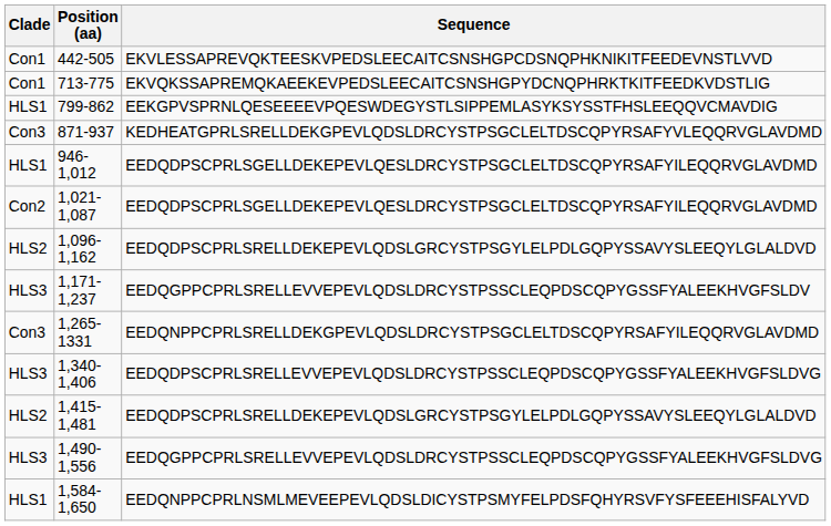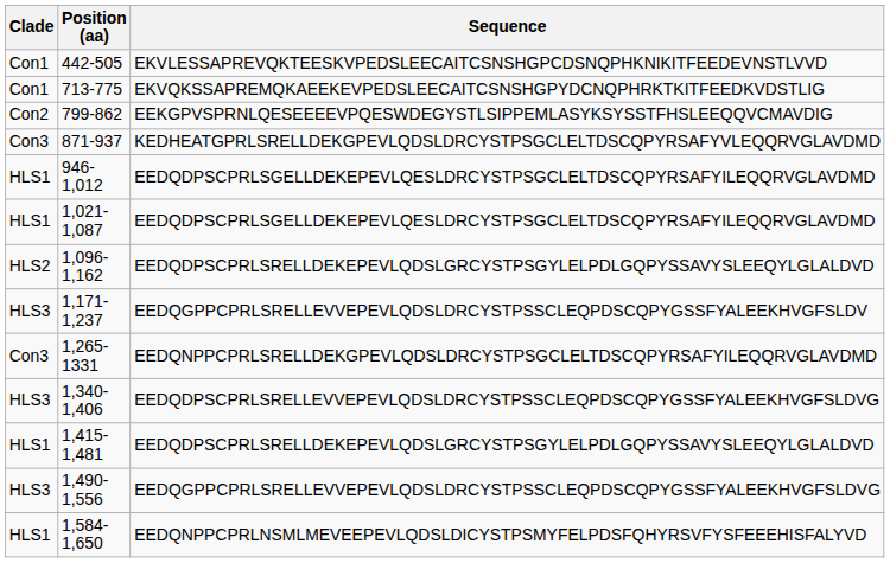 <table class="wikitable">
 <tr>
 <th>Clade</th>
 <th>Position (aa)</th>
 <th>Sequence</th>
 </tr>
 <tr>
 <td>Con1</td>
 <td>442-505</td>
 <td>EKVLESSAPREVQKTEESKVPEDSLEECAITCSNSHGPCDSNQPHKNIKITFEEDEVNSTLVVD</td>
 </tr>
 <tr>
 <td>Con1</td>
 <td>713-775</td>
 <td>EKVQKSSAPREMQKAEEKEVPEDSLEECAITCSNSHGPYDCNQPHRKTKITFEEDKVDSTLIG</td>
 </tr>
 <tr>
-<td>HLS1</td>
+<td>Con2</td>
 <td>799-862</td>
 <td>EEKGPVSPRNLQESEEEEVPQESWDEGYSTLSIPPEMLASYKSYSSTFHSLEEQQVCMAVDIG</td>
 </tr>
 <tr>
 <td>Con3</td>
 <td>871-937</td>
 <td>KEDHEATGPRLSRELLDEKGPEVLQDSLDRCYSTPSGCLELTDSCQPYRSAFYVLEQQRVGLAVDMD</td>
 </tr>
 <tr>
 <td>HLS1</td>
 <td>946-1,012</td>
 <td>EEDQDPSCPRLSGELLDEKEPEVLQESLDRCYSTPSGCLELTDSCQPYRSAFYILEQQRVGLAVDMD</td>
 </tr>
 <tr>
-<td>Con2</td>
+<td>HLS1</td>
 <td>1,021-1,087</td>
 <td>EEDQDPSCPRLSGELLDEKEPEVLQESLDRCYSTPSGCLELTDSCQPYRSAFYILEQQRVGLAVDMD</td>
 </tr>
 <tr>
 <td>HLS2</td>
 <td>1,096-1,162</td>
 <td>EEDQDPSCPRLSRELLDEKEPEVLQDSLGRCYSTPSGYLELPDLGQPYSSAVYSLEEQYLGLALDVD</td>
 </tr>
 <tr>
 <td>HLS3</td>
 <td>1,171-1,237</td>
 <td>EEDQGPPCPRLSRELLEVVEPEVLQDSLDRCYSTPSSCLEQPDSCQPYGSSFYALEEKHVGFSLDV</td>
 </tr>
 <tr>
 <td>Con3</td>
 <td>1,265-1331</td>
 <td>EEDQNPPCPRLSRELLDEKGPEVLQDSLDRCYSTPSGCLELTDSCQPYRSAFYILEQQRVGLAVDMD</td>
 </tr>
 <tr>
 <td>HLS3</td>
 <td>1,340-1,406</td>
 <td>EEDQDPSCPRLSRELLEVVEPEVLQDSLDRCYSTPSSCLEQPDSCQPYGSSFYALEEKHVGFSLDVG</td>
 </tr>
 <tr>
-<td>HLS2</td>
+<td>HLS1</td>
 <td>1,415-1,481</td>
 <td>EEDQDPSCPRLSRELLDEKEPEVLQDSLGRCYSTPSGYLELPDLGQPYSSAVYSLEEQYLGLALDVD</td>
 </tr>
 <tr>
 <td>HLS3</td>
 <td>1,490-1,556</td>
 <td>EEDQGPPCPRLSRELLEVVEPEVLQDSLDRCYSTPSSCLEQPDSCQPYGSSFYALEEKHVGFSLDVG</td>
 </tr>
 <tr>
 <td>HLS1</td>
 <td>1,584-1,650</td>
 <td>EEDQNPPCPRLNSMLMEVEEPEVLQDSLDICYSTPSMYFELPDSFQHYRSVFYSFEEEHISFALYVD</td>
 </tr>
 </table>
